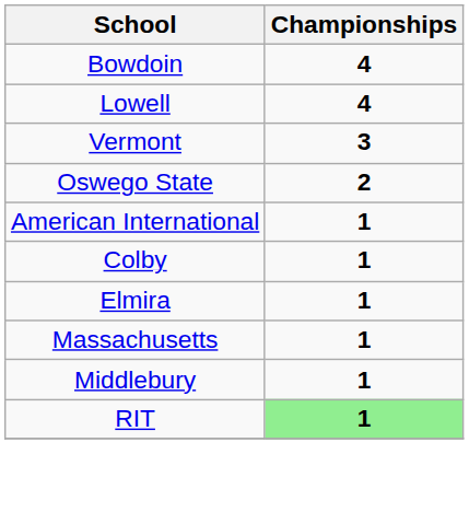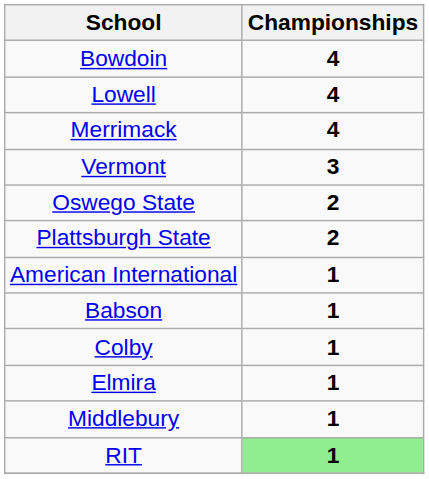 <table class="wikitable sortable" style="text-align:center">
 <tr>
 <th>School</th>
 <th>Championships</th>
 </tr>
 <tr>
 <td><a href='#'>Bowdoin</a></td>
 <td><strong>4</strong></td>
 </tr>
 <tr>
 <td><a href='#'>Lowell</a></td>
 <td><strong>4</strong></td>
 </tr>
 <tr>
+<td><a href='#'>Merrimack</a></td>
+<td><strong>4</strong></td>
+</tr>
+<tr>
 <td><a href='#'>Vermont</a></td>
 <td><strong>3</strong></td>
 </tr>
 <tr>
 <td><a href='#'>Oswego State</a></td>
 <td><strong>2</strong></td>
 </tr>
 <tr>
+<td><a href='#'>Plattsburgh State</a></td>
+<td><strong>2</strong></td>
+</tr>
+<tr>
 <td><a href='#'>American International</a></td>
+<td><strong>1</strong></td>
+</tr>
+<tr>
+<td><a href='#'>Babson</a></td>
 <td><strong>1</strong></td>
 </tr>
 <tr>
 <td><a href='#'>Colby</a></td>
 <td><strong>1</strong></td>
 </tr>
 <tr>
 <td><a href='#'>Elmira</a></td>
-<td><strong>1</strong></td>
-</tr>
-<tr>
-<td><a href='#'>Massachusetts</a></td>
 <td><strong>1</strong></td>
 </tr>
 <tr>
 <td><a href='#'>Middlebury</a></td>
 <td><strong>1</strong></td>
 </tr>
 <tr>
 <td><a href='#'>RIT</a></td>
 <td style="background: lightgreen;"><strong>1</strong></td>
 </tr>
 <tr>
 </tr>
 </table>
